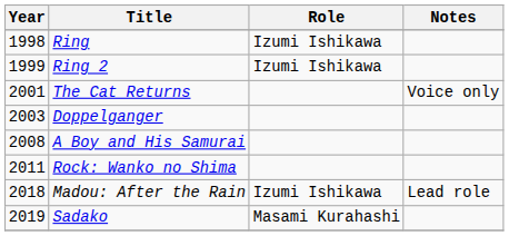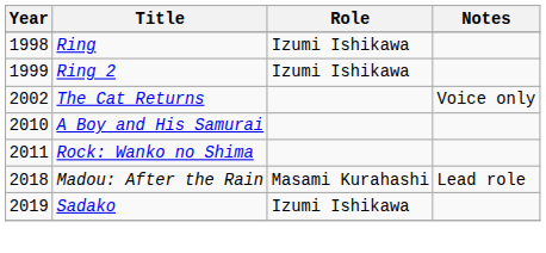 <table class="wikitable sortable">
 <tr>
 <th>Year</th>
 <th>Title</th>
 <th>Role</th>
 <th class="unsortable">Notes</th>
 </tr>
 <tr>
 </tr>
 <tr>
 <td>1998</td>
 <td><a href='#'><em>Ring</em></a></td>
 <td>Izumi Ishikawa</td>
 <td></td>
 </tr>
 <tr>
 <td>1999</td>
 <td><em><a href='#'>Ring 2</a></em></td>
 <td>Izumi Ishikawa</td>
 <td></td>
 </tr>
 <tr>
-<td>2001</td>
+<td>2002</td>
 <td><em><a href='#'>The Cat Returns</a></em></td>
 <td></td>
 <td>Voice only</td>
 </tr>
 <tr>
-<td>2003</td>
-<td><a href='#'><em>Doppelganger</em></a></td>
-<td></td>
-<td></td>
-</tr>
-<tr>
-<td>2008</td>
+<td>2010</td>
 <td><em><a href='#'>A Boy and His Samurai</a></em></td>
 <td></td>
 <td></td>
 </tr>
 <tr>
 <td>2011</td>
 <td><em><a href='#'>Rock: Wanko no Shima</a></em></td>
 <td></td>
 <td></td>
 </tr>
 <tr>
 <td>2018</td>
 <td><em>Madou: After the Rain</em></td>
-<td>Izumi Ishikawa</td>
+<td>Masami Kurahashi</td>
 <td>Lead role</td>
 </tr>
 <tr>
 <td>2019</td>
 <td><a href='#'><em>Sadako</em></a></td>
-<td>Masami Kurahashi</td>
+<td>Izumi Ishikawa</td>
 <td></td>
 </tr>
 <tr>
 </tr>
 </table>
